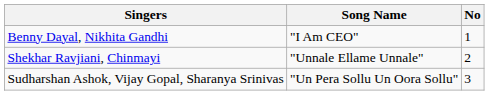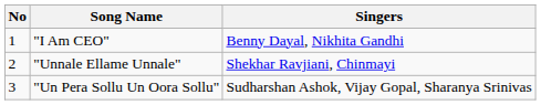 <table class="wikitable">
 <tr>
+<th>No</th>
+<th>Song Name</th>
 <th>Singers</th>
-<th>Song Name</th>
-<th>No</th>
 </tr>
 <tr>
+<td>1</td>
+<td>"I Am CEO"</td>
 <td><a href='#'>Benny Dayal</a>, <a href='#'>Nikhita Gandhi</a></td>
-<td>"I Am CEO"</td>
-<td>1</td>
 </tr>
 <tr>
+<td>2</td>
+<td>"Unnale Ellame Unnale"</td>
 <td><a href='#'>Shekhar Ravjiani</a>, <a href='#'>Chinmayi</a></td>
-<td>"Unnale Ellame Unnale"</td>
-<td>2</td>
 </tr>
 <tr>
+<td>3</td>
+<td>"Un Pera Sollu Un Oora Sollu"</td>
 <td>Sudharshan Ashok, Vijay Gopal, Sharanya Srinivas</td>
-<td>"Un Pera Sollu Un Oora Sollu"</td>
-<td>3</td>
 </tr>
 </table>
